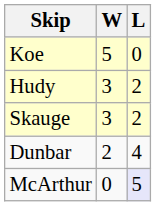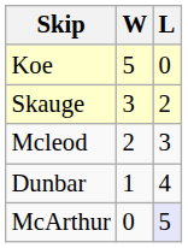 <table class="wikitable">
 <tr>
 <th>Skip</th>
 <th>W</th>
 <th>L</th>
 </tr>
 <tr style="background:#ffffcc; width:20px;"|>
 <td>Koe</td>
 <td>5</td>
 <td>0</td>
 </tr>
 <tr style="background:#ffffcc; width:20px;"|>
-<td>Hudy</td>
-<td>3</td>
-<td>2</td>
-</tr>
-<tr style="background:#ffffcc; width:20px;"|>
 <td>Skauge</td>
 <td>3</td>
 <td>2</td>
 </tr>
 <tr>
+<td>Mcleod</td>
+<td>2</td>
+<td>3</td>
+</tr>
+<tr>
 <td>Dunbar</td>
-<td>2</td>
+<td>1</td>
 <td>4</td>
 </tr>
 <tr>
 <td>McArthur</td>
 <td>0</td>
 <td style="background: lavender;">5</td>
 </tr>
 </table>
